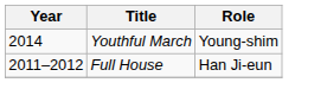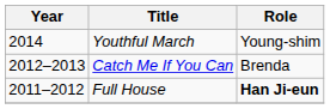 <table class="wikitable">
 <tr>
 <th>Year</th>
 <th>Title</th>
 <th>Role</th>
 </tr>
 <tr>
 <td>2014</td>
 <td><em>Youthful March</em></td>
 <td>Young-shim</td>
 </tr>
 <tr>
+<td>2012–2013</td>
+<td><em><a href='#'>Catch Me If You Can</a></em></td>
+<td>Brenda</td>
+</tr>
+<tr>
 <td>2011–2012</td>
 <td><em>Full House</em></td>
-<td>Han Ji-eun</td>
+<td><strong>Han Ji-eun</strong></td>
 </tr>
 <tr>
 </tr>
 </table>
